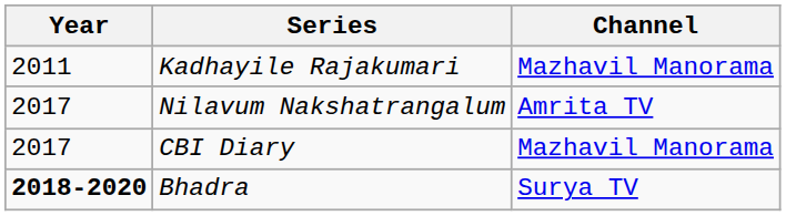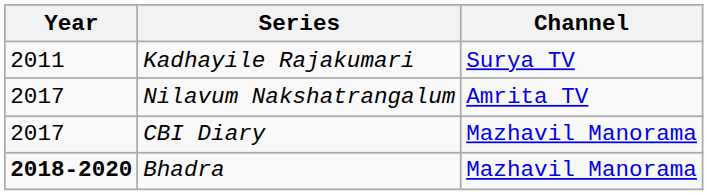 <table class="wikitable">
 <tr>
 <th>Year</th>
 <th>Series</th>
 <th>Channel</th>
 </tr>
 <tr>
 <td>2011</td>
 <td><em>Kadhayile Rajakumari</em></td>
-<td><a href='#'>Mazhavil Manorama</a></td>
+<td><a href='#'>Surya TV</a></td>
 </tr>
 <tr>
 <td>2017</td>
 <td><em>Nilavum Nakshatrangalum</em></td>
 <td><a href='#'>Amrita TV</a></td>
 </tr>
 <tr>
 <td>2017</td>
 <td><em>CBI Diary</em></td>
 <td><a href='#'>Mazhavil Manorama</a></td>
 </tr>
 <tr>
 <td><strong>2018-2020</strong></td>
 <td><em>Bhadra</em></td>
-<td><a href='#'>Surya TV</a></td>
+<td><a href='#'>Mazhavil Manorama</a></td>
 </tr>
 </table>
